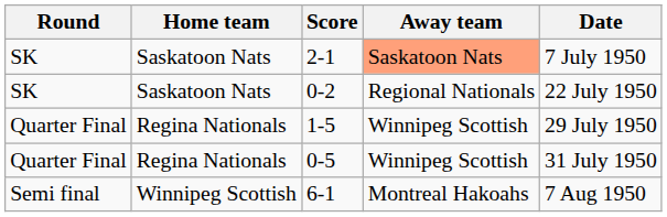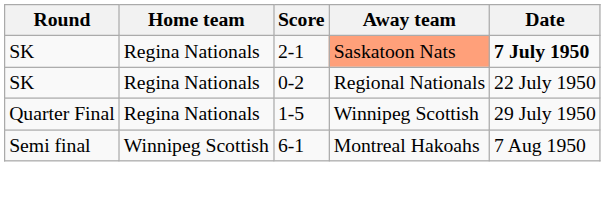 <table class="wikitable">
 <tr>
 <th>Round</th>
 <th>Home team</th>
 <th>Score</th>
 <th>Away team</th>
 <th>Date</th>
 </tr>
 <tr>
 <td>SK</td>
-<td>Saskatoon Nats</td>
+<td>Regina Nationals</td>
 <td>2-1</td>
 <td style="background: lightsalmon;">Saskatoon Nats</td>
-<td>7 July 1950</td>
+<td><strong>7 July 1950</strong></td>
 </tr>
 <tr>
 <td>SK</td>
-<td>Saskatoon Nats</td>
+<td>Regina Nationals</td>
 <td>0-2</td>
 <td>Regional Nationals</td>
 <td>22 July 1950</td>
 </tr>
 <tr>
 <td>Quarter Final</td>
 <td>Regina Nationals</td>
 <td>1-5</td>
 <td>Winnipeg Scottish</td>
 <td>29 July 1950</td>
 </tr>
 <tr>
-<td>Quarter Final</td>
-<td>Regina Nationals</td>
-<td>0-5</td>
-<td>Winnipeg Scottish</td>
-<td>31 July 1950</td>
-</tr>
-<tr>
 <td>Semi final</td>
 <td>Winnipeg Scottish</td>
 <td>6-1</td>
 <td>Montreal Hakoahs</td>
 <td>7 Aug 1950</td>
 </tr>
 </table>
